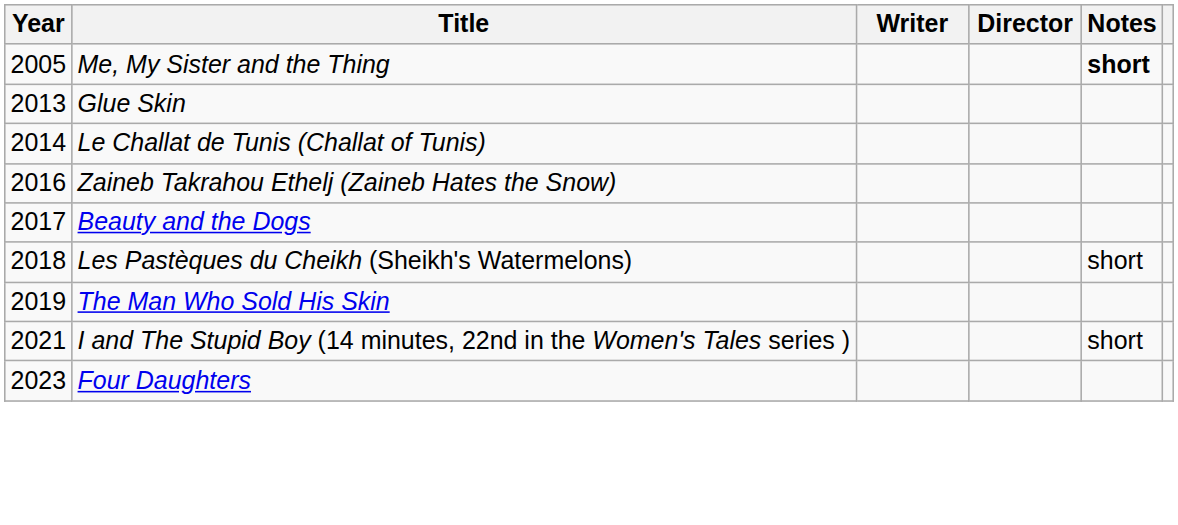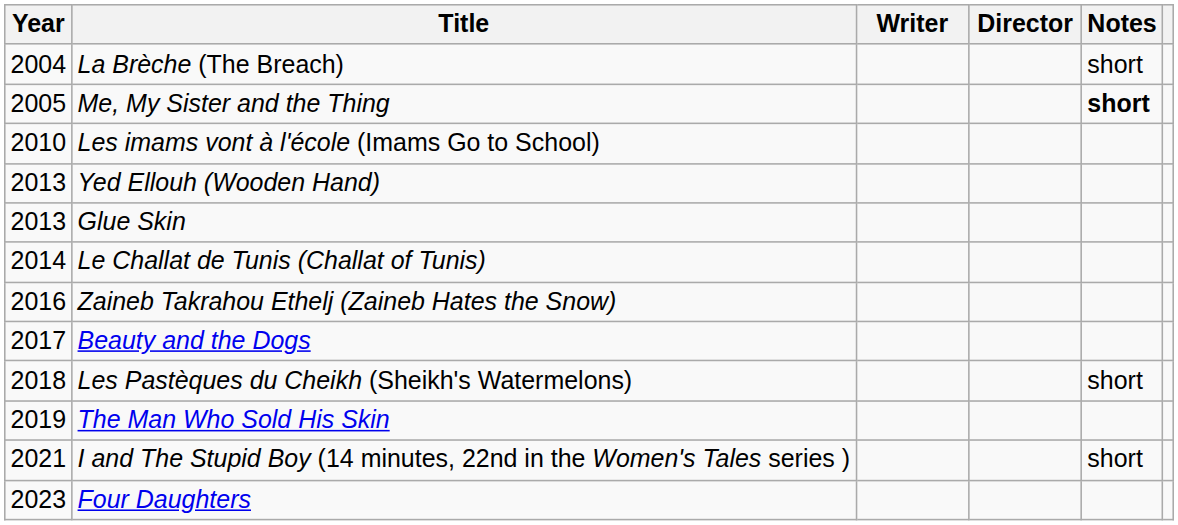 <table class="wikitable">
 <tr>
 <th>Year</th>
 <th>Title</th>
 <th width=65>Writer</th>
 <th width=65>Director</th>
 <th>Notes</th>
 <th scope="col" class="unsortable"></th>
 </tr>
 <tr>
+<td>2004</td>
+<td><em>La Brèche</em> (The Breach)</td>
+<td></td>
+<td></td>
+<td>short</td>
+<td></td>
+</tr>
+<tr>
 <td>2005</td>
 <td><em>Me, My Sister and the Thing</em></td>
 <td></td>
 <td></td>
 <td><strong>short</strong></td>
+<td></td>
+</tr>
+<tr>
+<td>2010</td>
+<td><em>Les imams vont à l'école</em> (Imams Go to School)</td>
+<td></td>
+<td></td>
+<td></td>
+<td></td>
+</tr>
+<tr>
+<td>2013</td>
+<td><em>Yed Ellouh (Wooden Hand)</em></td>
+<td></td>
+<td></td>
+<td></td>
 <td></td>
 </tr>
 <tr>
 <td>2013</td>
 <td><em>Glue Skin</em></td>
 <td></td>
 <td></td>
 <td></td>
 <td></td>
 </tr>
 <tr>
 <td>2014</td>
 <td><em>Le Challat de Tunis (Challat of Tunis)</em></td>
 <td></td>
 <td></td>
 <td></td>
 <td></td>
 </tr>
 <tr>
 <td>2016</td>
 <td><em>Zaineb Takrahou Ethelj (Zaineb Hates the Snow)</em></td>
 <td></td>
 <td></td>
 <td></td>
 <td></td>
 </tr>
 <tr>
 <td>2017</td>
 <td><em><a href='#'>Beauty and the Dogs</a></em></td>
 <td></td>
 <td></td>
 <td></td>
 <td></td>
 </tr>
 <tr>
 <td>2018</td>
 <td><em>Les Pastèques du Cheikh</em> (Sheikh's Watermelons)</td>
 <td></td>
 <td></td>
 <td>short</td>
 <td></td>
 </tr>
 <tr>
 <td>2019</td>
 <td><em><a href='#'>The Man Who Sold His Skin</a></em></td>
 <td></td>
 <td></td>
 <td></td>
 <td></td>
 </tr>
 <tr>
 <td>2021</td>
 <td><em>I and The Stupid Boy</em> (14 minutes, 22nd in the <em>Women's Tales</em> series )</td>
 <td></td>
 <td></td>
 <td>short</td>
 <td></td>
 </tr>
 <tr>
 <td>2023</td>
 <td><em><a href='#'>Four Daughters</a></em></td>
 <td></td>
 <td></td>
 <td></td>
 <td></td>
 </tr>
 </table>
